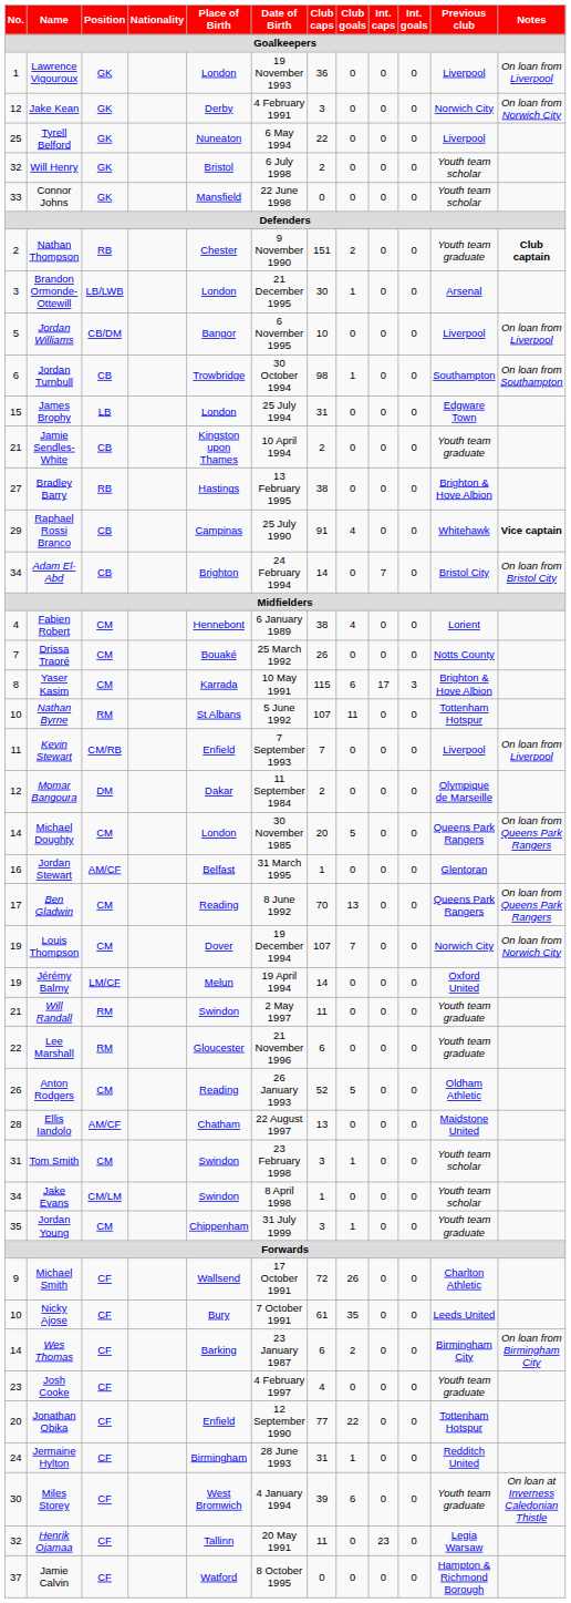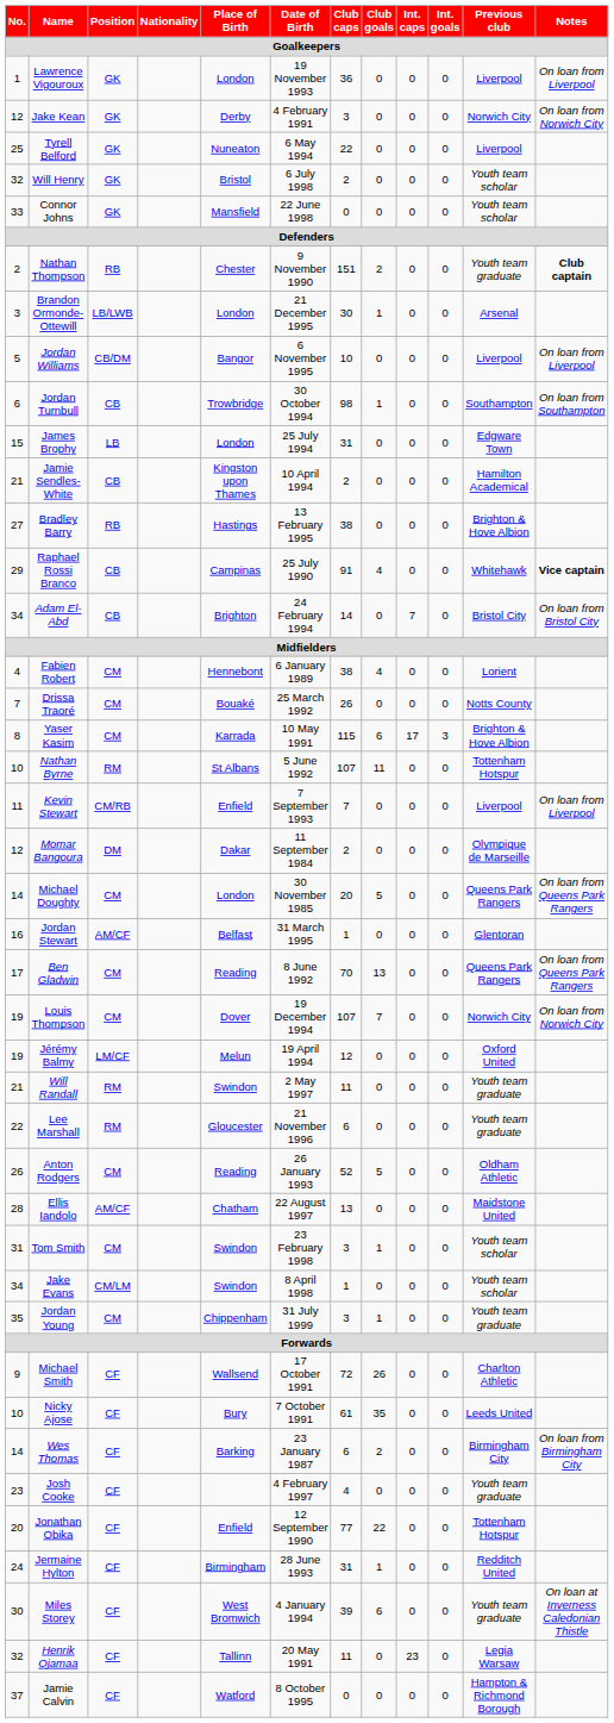 <table class="wikitable" style="text-align:center; font-size:75%; width:100%;">
 <tr>
 <th style="background:#f00; color:white; text-align:center;">No.</th>
 <th style="background:#f00; color:white; text-align:center;">Name</th>
 <th style="background:#f00; color:white; text-align:center;">Position</th>
 <th style="background:#f00; color:white; text-align:center;">Nationality</th>
 <th style="background:#f00; color:white; text-align:center;">Place of Birth</th>
 <th style="background:#f00; color:white; text-align:center;">Date of Birth</th>
 <th style="background:#f00; color:white; text-align:center;">Club caps</th>
 <th style="background:#f00; color:white; text-align:center;">Club goals</th>
 <th style="background:#f00; color:white; text-align:center;">Int. caps</th>
 <th style="background:#f00; color:white; text-align:center;">Int. goals</th>
 <th style="background:#f00; color:white; text-align:center;">Previous club</th>
 <th style="background:#f00; color:white; text-align:center;">Notes</th>
 </tr>
 <tr>
 <th colspan="12"  style="background:#dcdcdc; text-align:center;">Goalkeepers</th>
 </tr>
 <tr>
 <td>1</td>
 <td><a href='#'>Lawrence Vigouroux</a></td>
 <td><a href='#'>GK</a></td>
 <td></td>
 <td> <a href='#'>London</a></td>
 <td>19 November 1993</td>
 <td>36</td>
 <td>0</td>
 <td>0</td>
 <td>0</td>
 <td><a href='#'>Liverpool</a></td>
 <td><em>On loan from <a href='#'>Liverpool</a></em></td>
 </tr>
 <tr>
 <td>12</td>
 <td><a href='#'>Jake Kean</a></td>
 <td><a href='#'>GK</a></td>
 <td></td>
 <td><a href='#'>Derby</a></td>
 <td>4 February 1991</td>
 <td>3</td>
 <td>0</td>
 <td>0</td>
 <td>0</td>
 <td><a href='#'>Norwich City</a></td>
 <td><em>On loan from <a href='#'>Norwich City</a></em></td>
 </tr>
 <tr>
 <td>25</td>
 <td><a href='#'>Tyrell Belford</a></td>
 <td><a href='#'>GK</a></td>
 <td></td>
 <td><a href='#'>Nuneaton</a></td>
 <td>6 May 1994</td>
 <td>22</td>
 <td>0</td>
 <td>0</td>
 <td>0</td>
 <td><a href='#'>Liverpool</a></td>
 <td></td>
 </tr>
 <tr>
 <td>32</td>
 <td><a href='#'>Will Henry</a></td>
 <td><a href='#'>GK</a></td>
 <td></td>
 <td><a href='#'>Bristol</a></td>
 <td>6 July 1998</td>
 <td>2</td>
 <td>0</td>
 <td>0</td>
 <td>0</td>
 <td><em>Youth team scholar</em></td>
 <td></td>
 </tr>
 <tr>
 <td>33</td>
 <td>Connor Johns</td>
 <td><a href='#'>GK</a></td>
 <td></td>
 <td><a href='#'>Mansfield</a></td>
 <td>22 June 1998</td>
 <td>0</td>
 <td>0</td>
 <td>0</td>
 <td>0</td>
 <td><em>Youth team scholar</em></td>
 <td></td>
 </tr>
 <tr>
 <th colspan="12"  style="background:#dcdcdc; text-align:center;">Defenders</th>
 </tr>
 <tr>
 <td>2</td>
 <td><a href='#'>Nathan Thompson</a></td>
 <td><a href='#'>RB</a></td>
 <td></td>
 <td><a href='#'>Chester</a></td>
 <td>9 November 1990</td>
 <td>151</td>
 <td>2</td>
 <td>0</td>
 <td>0</td>
 <td><em>Youth team graduate</em></td>
 <td><strong>Club captain</strong></td>
 </tr>
 <tr>
 <td>3</td>
 <td><a href='#'>Brandon Ormonde-Ottewill</a></td>
 <td><a href='#'>LB/LWB</a></td>
 <td></td>
 <td><a href='#'>London</a></td>
 <td>21 December 1995</td>
 <td>30</td>
 <td>1</td>
 <td>0</td>
 <td>0</td>
 <td><a href='#'>Arsenal</a></td>
 <td></td>
 </tr>
 <tr>
 <td>5</td>
 <td><em><a href='#'>Jordan Williams</a></em></td>
 <td><a href='#'>CB/DM</a></td>
 <td></td>
 <td><a href='#'>Bangor</a></td>
 <td>6 November 1995</td>
 <td>10</td>
 <td>0</td>
 <td>0</td>
 <td>0</td>
 <td><a href='#'>Liverpool</a></td>
 <td><em>On loan from <a href='#'>Liverpool</a></em></td>
 </tr>
 <tr>
 <td>6</td>
 <td><a href='#'>Jordan Turnbull</a></td>
 <td><a href='#'>CB</a></td>
 <td></td>
 <td><a href='#'>Trowbridge</a></td>
 <td>30 October 1994</td>
 <td>98</td>
 <td>1</td>
 <td>0</td>
 <td>0</td>
 <td><a href='#'>Southampton</a></td>
 <td><em>On loan from <a href='#'>Southampton</a></em></td>
 </tr>
 <tr>
 <td>15</td>
 <td><a href='#'>James Brophy</a></td>
 <td><a href='#'>LB</a></td>
 <td></td>
 <td><a href='#'>London</a></td>
 <td>25 July 1994</td>
 <td>31</td>
 <td>0</td>
 <td>0</td>
 <td>0</td>
 <td><a href='#'>Edgware Town</a></td>
 <td></td>
 </tr>
 <tr>
 <td>21</td>
 <td><a href='#'>Jamie Sendles-White</a></td>
 <td><a href='#'>CB</a></td>
 <td></td>
 <td> <a href='#'>Kingston upon Thames</a></td>
 <td>10 April 1994</td>
 <td>2</td>
 <td>0</td>
 <td>0</td>
 <td>0</td>
-<td><em>Youth team graduate</em></td>
+<td><a href='#'>Hamilton Academical</a></td>
 <td></td>
 </tr>
 <tr>
 <td>27</td>
 <td><a href='#'>Bradley Barry</a></td>
 <td><a href='#'>RB</a></td>
 <td></td>
 <td><a href='#'>Hastings</a></td>
 <td>13 February 1995</td>
 <td>38</td>
 <td>0</td>
 <td>0</td>
 <td>0</td>
 <td><a href='#'>Brighton & Hove Albion</a></td>
 <td></td>
 </tr>
 <tr>
 <td>29</td>
 <td><a href='#'>Raphael Rossi Branco</a></td>
 <td><a href='#'>CB</a></td>
 <td></td>
 <td><a href='#'>Campinas</a></td>
 <td>25 July 1990</td>
 <td>91</td>
 <td>4</td>
 <td>0</td>
 <td>0</td>
 <td><a href='#'>Whitehawk</a></td>
 <td><strong>Vice captain</strong></td>
 </tr>
 <tr>
 <td>34</td>
 <td><em><a href='#'>Adam El-Abd</a></em></td>
 <td><a href='#'>CB</a></td>
 <td></td>
 <td> <a href='#'>Brighton</a></td>
 <td>24 February 1994</td>
 <td>14</td>
 <td>0</td>
 <td>7</td>
 <td>0</td>
 <td><a href='#'>Bristol City</a></td>
 <td><em>On loan from <a href='#'>Bristol City</a></em></td>
 </tr>
 <tr>
 <th colspan="12"  style="background:#dcdcdc; text-align:center;">Midfielders</th>
 </tr>
 <tr>
 <td>4</td>
 <td><a href='#'>Fabien Robert</a></td>
 <td><a href='#'>CM</a></td>
 <td></td>
 <td><a href='#'>Hennebont</a></td>
 <td>6 January 1989</td>
 <td>38</td>
 <td>4</td>
 <td>0</td>
 <td>0</td>
 <td><a href='#'>Lorient</a></td>
 <td></td>
 </tr>
 <tr>
 <td>7</td>
 <td><a href='#'>Drissa Traoré</a></td>
 <td><a href='#'>CM</a></td>
 <td></td>
 <td><a href='#'>Bouaké</a></td>
 <td>25 March 1992</td>
 <td>26</td>
 <td>0</td>
 <td>0</td>
 <td>0</td>
 <td><a href='#'>Notts County</a></td>
 <td></td>
 </tr>
 <tr>
 <td>8</td>
 <td><a href='#'>Yaser Kasim</a></td>
 <td><a href='#'>CM</a></td>
 <td></td>
 <td><a href='#'>Karrada</a></td>
 <td>10 May 1991</td>
 <td>115</td>
 <td>6</td>
 <td>17</td>
 <td>3</td>
 <td><a href='#'>Brighton & Hove Albion</a></td>
 <td></td>
 </tr>
 <tr>
 <td>10</td>
 <td><em><a href='#'>Nathan Byrne</a></em></td>
 <td><a href='#'>RM</a></td>
 <td></td>
 <td><a href='#'>St Albans</a></td>
 <td>5 June 1992</td>
 <td>107</td>
 <td>11</td>
 <td>0</td>
 <td>0</td>
 <td><a href='#'>Tottenham Hotspur</a></td>
 <td></td>
 </tr>
 <tr>
 <td>11</td>
 <td><em><a href='#'>Kevin Stewart</a></em></td>
 <td><a href='#'>CM/RB</a></td>
 <td></td>
 <td><a href='#'>Enfield</a></td>
 <td>7 September 1993</td>
 <td>7</td>
 <td>0</td>
 <td>0</td>
 <td>0</td>
 <td><a href='#'>Liverpool</a></td>
 <td><em>On loan from <a href='#'>Liverpool</a></em></td>
 </tr>
 <tr>
 <td>12</td>
 <td><em><a href='#'>Momar Bangoura</a></em></td>
 <td><a href='#'>DM</a></td>
 <td></td>
 <td><a href='#'>Dakar</a></td>
 <td>11 September 1984</td>
 <td>2</td>
 <td>0</td>
 <td>0</td>
 <td>0</td>
 <td><a href='#'>Olympique de Marseille</a></td>
 <td></td>
 </tr>
 <tr>
 <td>14</td>
 <td><a href='#'>Michael Doughty</a></td>
 <td><a href='#'>CM</a></td>
 <td></td>
 <td> <a href='#'>London</a></td>
 <td>30 November 1985</td>
 <td>20</td>
 <td>5</td>
 <td>0</td>
 <td>0</td>
 <td><a href='#'>Queens Park Rangers</a></td>
 <td><em>On loan from <a href='#'>Queens Park Rangers</a></em></td>
 </tr>
 <tr>
 <td>16</td>
 <td><a href='#'>Jordan Stewart</a></td>
 <td><a href='#'>AM/CF</a></td>
 <td></td>
 <td><a href='#'>Belfast</a></td>
 <td>31 March 1995</td>
 <td>1</td>
 <td>0</td>
 <td>0</td>
 <td>0</td>
 <td><a href='#'>Glentoran</a></td>
 <td></td>
 </tr>
 <tr>
 <td>17</td>
 <td><em><a href='#'>Ben Gladwin</a></em></td>
 <td><a href='#'>CM</a></td>
 <td></td>
 <td><a href='#'>Reading</a></td>
 <td>8 June 1992</td>
 <td>70</td>
 <td>13</td>
 <td>0</td>
 <td>0</td>
 <td><a href='#'>Queens Park Rangers</a></td>
 <td><em>On loan from <a href='#'>Queens Park Rangers</a></em></td>
 </tr>
 <tr>
 <td>19</td>
 <td><a href='#'>Louis Thompson</a></td>
 <td><a href='#'>CM</a></td>
 <td></td>
 <td> <a href='#'>Dover</a></td>
 <td>19 December 1994</td>
 <td>107</td>
 <td>7</td>
 <td>0</td>
 <td>0</td>
 <td><a href='#'>Norwich City</a></td>
 <td><em>On loan from <a href='#'>Norwich City</a></em></td>
 </tr>
 <tr>
 <td>19</td>
 <td><a href='#'>Jérémy Balmy</a></td>
 <td><a href='#'>LM/CF</a></td>
 <td></td>
 <td><a href='#'>Melun</a></td>
 <td>19 April 1994</td>
-<td>14</td>
+<td>12</td>
 <td>0</td>
 <td>0</td>
 <td>0</td>
 <td><a href='#'>Oxford United</a></td>
 <td></td>
 </tr>
 <tr>
 <td>21</td>
 <td><em><a href='#'>Will Randall</a></em></td>
 <td><a href='#'>RM</a></td>
 <td></td>
 <td><a href='#'>Swindon</a></td>
 <td>2 May 1997</td>
 <td>11</td>
 <td>0</td>
 <td>0</td>
 <td>0</td>
 <td><em>Youth team graduate</em></td>
 <td></td>
 </tr>
 <tr>
 <td>22</td>
 <td><a href='#'>Lee Marshall</a></td>
 <td><a href='#'>RM</a></td>
 <td></td>
 <td><a href='#'>Gloucester</a></td>
 <td>21 November 1996</td>
 <td>6</td>
 <td>0</td>
 <td>0</td>
 <td>0</td>
 <td><em>Youth team graduate</em></td>
 <td></td>
 </tr>
 <tr>
 <td>26</td>
 <td><a href='#'>Anton Rodgers</a></td>
 <td><a href='#'>CM</a></td>
 <td></td>
 <td> <a href='#'>Reading</a></td>
 <td>26 January 1993</td>
 <td>52</td>
 <td>5</td>
 <td>0</td>
 <td>0</td>
 <td><a href='#'>Oldham Athletic</a></td>
 <td></td>
 </tr>
 <tr>
 <td>28</td>
 <td><a href='#'>Ellis Iandolo</a></td>
 <td><a href='#'>AM/CF</a></td>
 <td></td>
 <td><a href='#'>Chatham</a></td>
 <td>22 August 1997</td>
 <td>13</td>
 <td>0</td>
 <td>0</td>
 <td>0</td>
 <td><a href='#'>Maidstone United</a></td>
 <td></td>
 </tr>
 <tr>
 <td>31</td>
 <td><a href='#'>Tom Smith</a></td>
 <td><a href='#'>CM</a></td>
 <td></td>
 <td><a href='#'>Swindon</a></td>
 <td>23 February 1998</td>
 <td>3</td>
 <td>1</td>
 <td>0</td>
 <td>0</td>
 <td><em>Youth team scholar</em></td>
 <td></td>
 </tr>
 <tr>
 <td>34</td>
 <td><a href='#'>Jake Evans</a></td>
 <td><a href='#'>CM/LM</a></td>
 <td></td>
 <td><a href='#'>Swindon</a></td>
 <td>8 April 1998</td>
 <td>1</td>
 <td>0</td>
 <td>0</td>
 <td>0</td>
 <td><em>Youth team scholar</em></td>
 <td></td>
 </tr>
 <tr>
 <td>35</td>
 <td><a href='#'>Jordan Young</a></td>
 <td><a href='#'>CM</a></td>
 <td></td>
 <td> <a href='#'>Chippenham</a></td>
 <td>31 July 1999</td>
 <td>3</td>
 <td>1</td>
 <td>0</td>
 <td>0</td>
 <td><em>Youth team graduate</em></td>
 <td></td>
 </tr>
 <tr>
 <th colspan="12"  style="background:#dcdcdc; text-align:center;">Forwards</th>
 </tr>
 <tr>
 <td>9</td>
 <td><a href='#'>Michael Smith</a></td>
 <td><a href='#'>CF</a></td>
 <td></td>
 <td><a href='#'>Wallsend</a></td>
 <td>17 October 1991</td>
 <td>72</td>
 <td>26</td>
 <td>0</td>
 <td>0</td>
 <td><a href='#'>Charlton Athletic</a></td>
 <td></td>
 </tr>
 <tr>
 <td>10</td>
 <td><a href='#'>Nicky Ajose</a></td>
 <td><a href='#'>CF</a></td>
 <td></td>
 <td><a href='#'>Bury</a></td>
 <td>7 October 1991</td>
 <td>61</td>
 <td>35</td>
 <td>0</td>
 <td>0</td>
 <td><a href='#'>Leeds United</a></td>
 <td></td>
 </tr>
 <tr>
 <td>14</td>
 <td><em><a href='#'>Wes Thomas</a></em></td>
 <td><a href='#'>CF</a></td>
 <td></td>
 <td><a href='#'>Barking</a></td>
 <td>23 January 1987</td>
 <td>6</td>
 <td>2</td>
 <td>0</td>
 <td>0</td>
 <td><a href='#'>Birmingham City</a></td>
 <td><em>On loan from <a href='#'>Birmingham City</a></em></td>
 </tr>
 <tr>
 <td>23</td>
 <td><a href='#'>Josh Cooke</a></td>
 <td><a href='#'>CF</a></td>
 <td></td>
 <td></td>
 <td>4 February 1997</td>
 <td>4</td>
 <td>0</td>
 <td>0</td>
 <td>0</td>
 <td><em>Youth team graduate</em></td>
 <td></td>
 </tr>
 <tr>
 <td>20</td>
 <td><a href='#'>Jonathan Obika</a></td>
 <td><a href='#'>CF</a></td>
 <td></td>
 <td><a href='#'>Enfield</a></td>
 <td>12 September 1990</td>
 <td>77</td>
 <td>22</td>
 <td>0</td>
 <td>0</td>
 <td><a href='#'>Tottenham Hotspur</a></td>
 <td></td>
 </tr>
 <tr>
 <td>24</td>
 <td><a href='#'>Jermaine Hylton</a></td>
 <td><a href='#'>CF</a></td>
 <td></td>
 <td><a href='#'>Birmingham</a></td>
 <td>28 June 1993</td>
 <td>31</td>
 <td>1</td>
 <td>0</td>
 <td>0</td>
 <td><a href='#'>Redditch United</a></td>
 <td></td>
 </tr>
 <tr>
 <td>30</td>
 <td><a href='#'>Miles Storey</a></td>
 <td><a href='#'>CF</a></td>
 <td></td>
 <td><a href='#'>West Bromwich</a></td>
 <td>4 January 1994</td>
 <td>39</td>
 <td>6</td>
 <td>0</td>
 <td>0</td>
 <td><em>Youth team graduate</em></td>
 <td><em>On loan at <a href='#'>Inverness Caledonian Thistle</a></em></td>
 </tr>
 <tr>
 <td>32</td>
 <td><em><a href='#'>Henrik Ojamaa</a></em></td>
 <td><a href='#'>CF</a></td>
 <td></td>
 <td><a href='#'>Tallinn</a></td>
 <td>20 May 1991</td>
 <td>11</td>
 <td>0</td>
 <td>23</td>
 <td>0</td>
 <td><a href='#'>Legia Warsaw</a></td>
 <td></td>
 </tr>
 <tr>
 <td>37</td>
 <td>Jamie Calvin</td>
 <td><a href='#'>CF</a></td>
 <td></td>
 <td><a href='#'>Watford</a></td>
 <td>8 October 1995</td>
 <td>0</td>
 <td>0</td>
 <td>0</td>
 <td>0</td>
 <td><a href='#'>Hampton & Richmond Borough</a></td>
 <td></td>
 </tr>
 </table>
